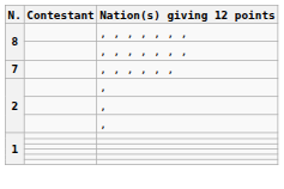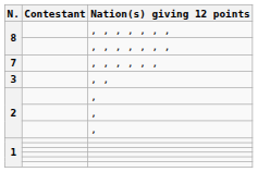 <table class="wikitable plainrowheaders">
 <tr>
 <th scope="col">N.</th>
 <th scope="col">Contestant</th>
 <th scope="col">Nation(s) giving 12 points</th>
 </tr>
 <tr>
 <th scope="row" rowspan="2">8</th>
 <td></td>
 <td>, , , , , , , </td>
 </tr>
 <tr>
 <td><strong></strong></td>
 <td>, , , , , , , </td>
 </tr>
 <tr>
 <th scope="row">7</th>
 <td></td>
 <td>, , , , , , </td>
+</tr>
+<tr>
+<th scope="row">3</th>
+<td></td>
+<td>, , </td>
 </tr>
 <tr>
 <th scope="row" rowspan="3">2</th>
 <td></td>
 <td>, </td>
 </tr>
 <tr>
 <td></td>
 <td>, </td>
 </tr>
 <tr>
 <td></td>
 <td>, </td>
 </tr>
 <tr>
 <th scope="row" rowspan="6">1</th>
 <td></td>
 <td></td>
 </tr>
 <tr>
 <td></td>
 <td></td>
 </tr>
 <tr>
 <td></td>
 <td></td>
 </tr>
 <tr>
 <td></td>
 <td></td>
 </tr>
 <tr>
 <td></td>
 <td></td>
 </tr>
 <tr>
 <td></td>
 <td></td>
 </tr>
 </table>
